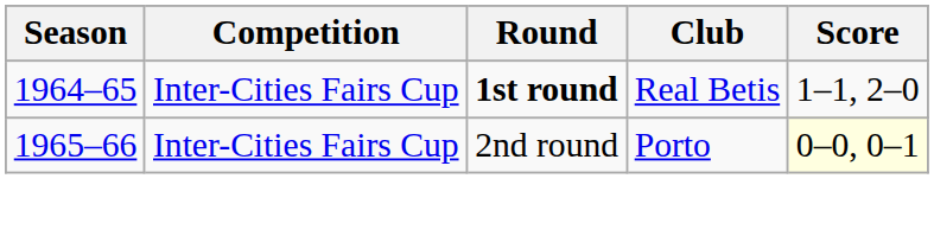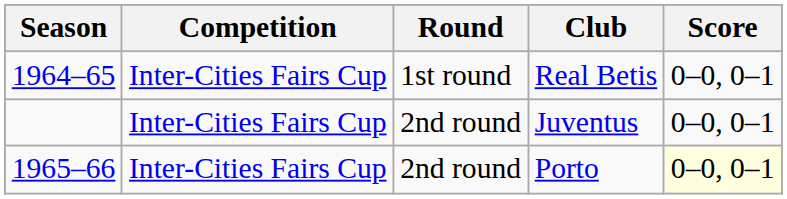 <table class="wikitable">
 <tr>
 <th>Season</th>
 <th>Competition</th>
 <th>Round</th>
 <th>Club</th>
 <th>Score</th>
 </tr>
 <tr>
 <td><a href='#'>1964–65</a></td>
 <td><a href='#'>Inter-Cities Fairs Cup</a></td>
-<td><strong>1st round</strong></td>
+<td>1st round</td>
 <td><a href='#'>Real Betis</a></td>
-<td>1–1, 2–0</td>
+<td>0–0, 0–1</td>
+</tr>
+<tr>
+<td></td>
+<td><a href='#'>Inter-Cities Fairs Cup</a></td>
+<td>2nd round</td>
+<td><a href='#'>Juventus</a></td>
+<td>0–0, 0–1</td>
 </tr>
 <tr>
 <td><a href='#'>1965–66</a></td>
 <td><a href='#'>Inter-Cities Fairs Cup</a></td>
 <td>2nd round</td>
 <td><a href='#'>Porto</a></td>
 <td style="background: lightyellow;">0–0, 0–1</td>
 </tr>
 </table>
